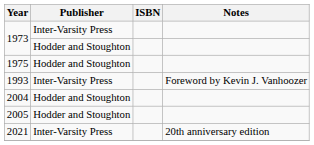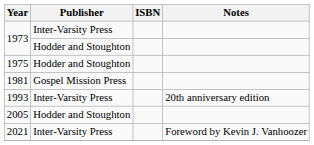 <table class="wikitable">
 <tr>
 <th>Year</th>
 <th>Publisher</th>
 <th>ISBN</th>
 <th>Notes</th>
 </tr>
 <tr>
 <td rowspan="2">1973</td>
 <td>Inter-Varsity Press</td>
 <td></td>
 <td></td>
 </tr>
 <tr>
 <td>Hodder and Stoughton</td>
 <td></td>
 <td></td>
 </tr>
 <tr>
 <td>1975</td>
 <td>Hodder and Stoughton</td>
 <td></td>
 <td></td>
 </tr>
 <tr>
+<td>1981</td>
+<td>Gospel Mission Press</td>
+<td></td>
+<td></td>
+</tr>
+<tr>
 <td>1993</td>
 <td>Inter-Varsity Press</td>
 <td></td>
-<td>Foreword by Kevin J. Vanhoozer</td>
-</tr>
-<tr>
-<td>2004</td>
-<td>Hodder and Stoughton</td>
-<td></td>
-<td></td>
+<td>20th anniversary edition</td>
 </tr>
 <tr>
 <td>2005</td>
 <td>Hodder and Stoughton</td>
 <td></td>
 <td></td>
 </tr>
 <tr>
 <td>2021</td>
 <td>Inter-Varsity Press</td>
 <td></td>
-<td>20th anniversary edition</td>
+<td>Foreword by Kevin J. Vanhoozer</td>
 </tr>
 <tr>
 </tr>
 </table>
